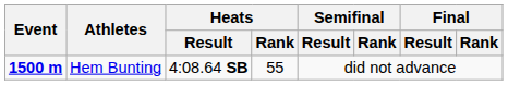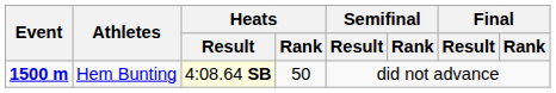 <table class="wikitable" border="1" style="font-size:90%">
 <tr>
 <th rowspan="2">Event</th>
 <th rowspan="2">Athletes</th>
 <th colspan="2">Heats</th>
 <th colspan="2">Semifinal</th>
 <th colspan="2">Final</th>
 </tr>
 <tr>
 <th>Result</th>
 <th>Rank</th>
 <th>Result</th>
 <th>Rank</th>
 <th>Result</th>
 <th>Rank</th>
 </tr>
 <tr>
 <td><strong><a href='#'>1500 m</a></strong></td>
 <td><a href='#'>Hem Bunting</a></td>
-<td align=center>4:08.64 <strong>SB</strong></td>
-<td align=center>55</td>
+<td align=center style="background: lightyellow;">4:08.64 <strong>SB</strong></td>
+<td align=center>50</td>
 <td align=center colspan=4>did not advance</td>
 </tr>
 </table>
